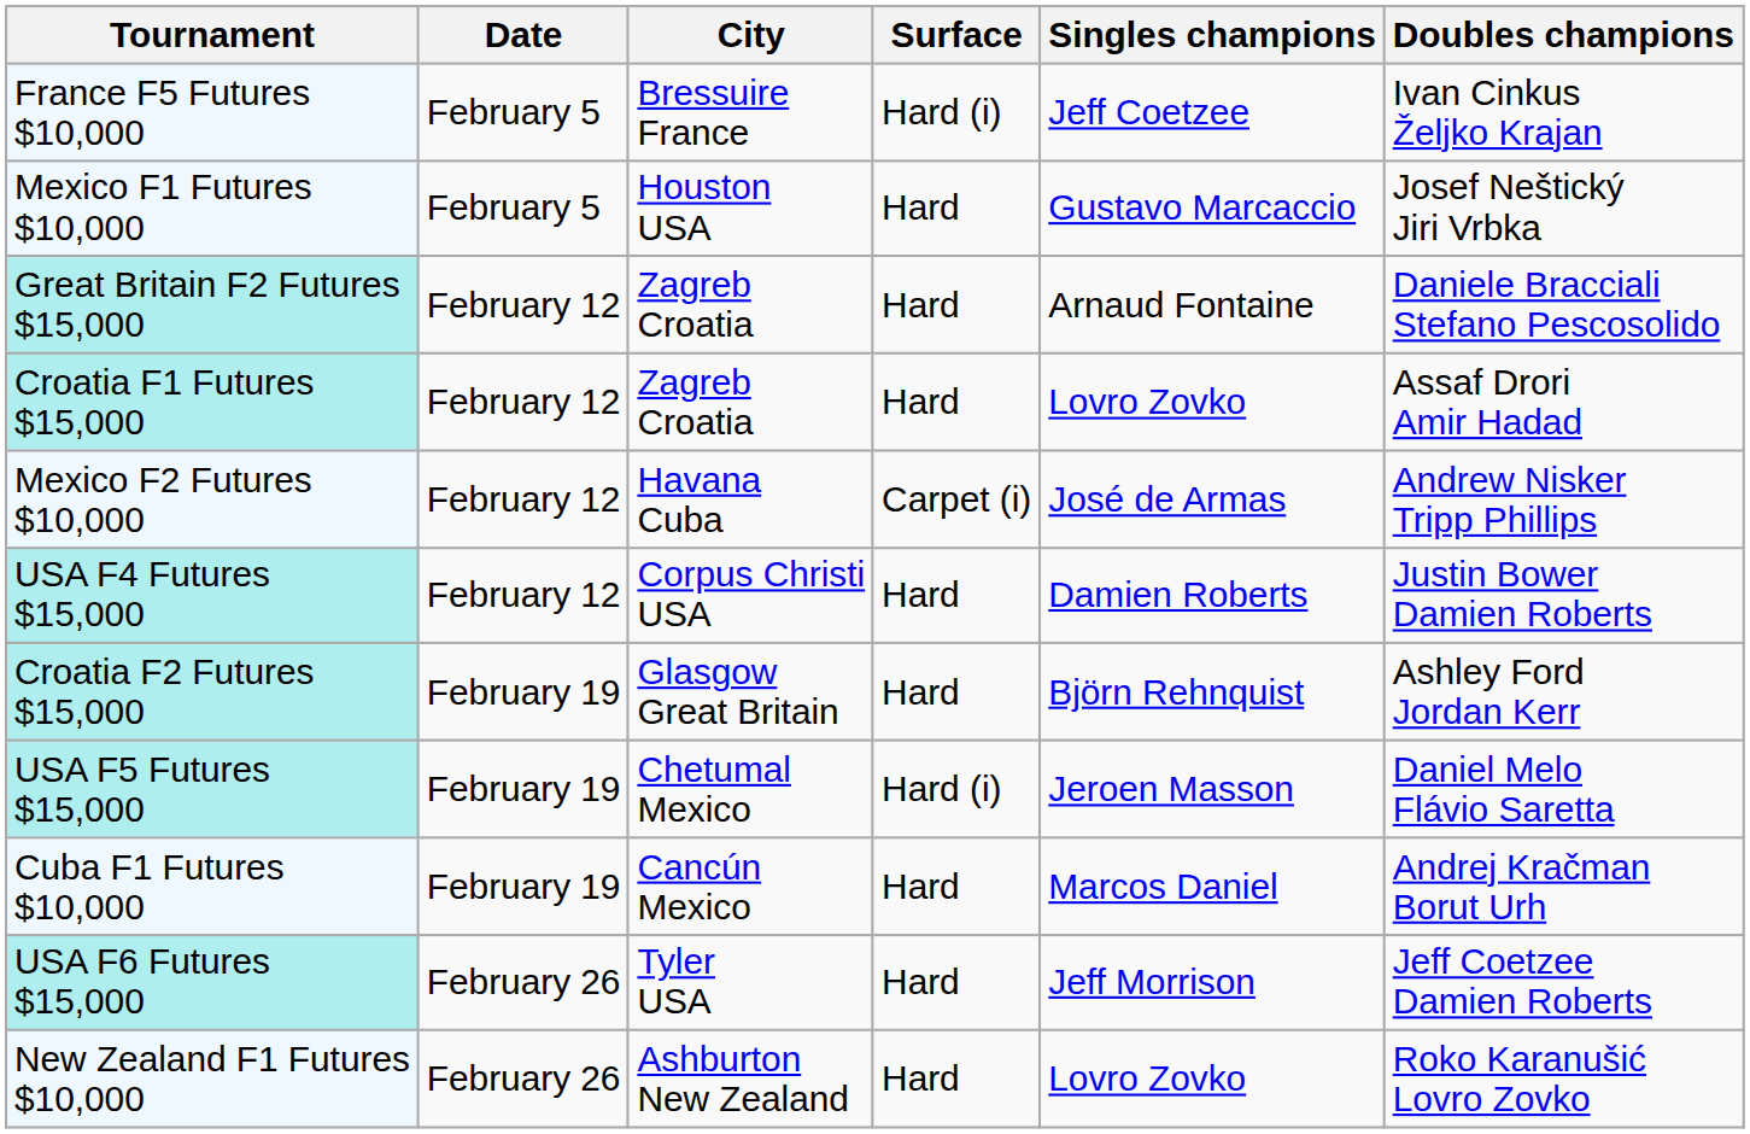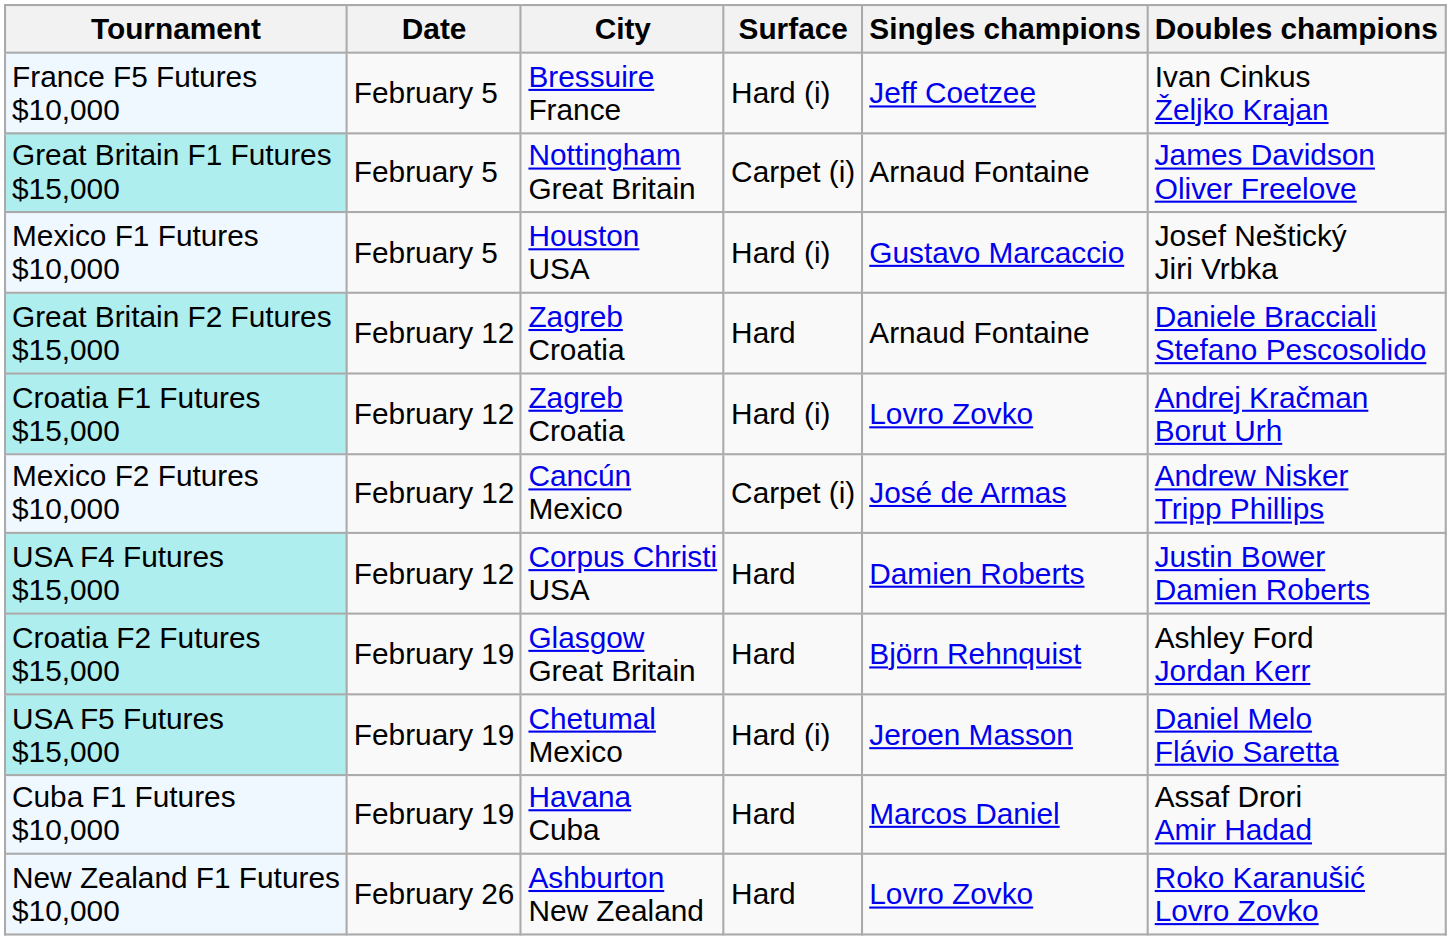 <table class="sortable wikitable" style="font-size:90%">
 <tr>
 <th>Tournament</th>
 <th>Date</th>
 <th>City</th>
 <th>Surface</th>
 <th>Singles champions</th>
 <th>Doubles champions</th>
 </tr>
 <tr>
 <td style="background:#f0f8ff;">France F5 Futures<br>$10,000</td>
 <td>February 5</td>
 <td><a href='#'>Bressuire</a><br>France</td>
 <td>Hard (i)</td>
 <td> <a href='#'>Jeff Coetzee</a></td>
 <td> Ivan Cinkus <br> <a href='#'>Željko Krajan</a></td>
 </tr>
 <tr>
+<td style="background:#afeeee;">Great Britain F1 Futures<br>$15,000</td>
+<td>February 5</td>
+<td><a href='#'>Nottingham</a><br>Great Britain</td>
+<td>Carpet (i)</td>
+<td> Arnaud Fontaine</td>
+<td> <a href='#'>James Davidson</a> <br> <a href='#'>Oliver Freelove</a></td>
+</tr>
+<tr>
 <td style="background:#f0f8ff;">Mexico F1 Futures<br>$10,000</td>
 <td>February 5</td>
 <td><a href='#'>Houston</a><br>USA</td>
-<td>Hard</td>
+<td>Hard (i)</td>
 <td> <a href='#'>Gustavo Marcaccio</a></td>
 <td> Josef Neštický <br> Jiri Vrbka</td>
 </tr>
 <tr>
 <td style="background:#afeeee;">Great Britain F2 Futures<br>$15,000</td>
 <td>February 12</td>
 <td><a href='#'>Zagreb</a><br>Croatia</td>
 <td>Hard</td>
 <td> Arnaud Fontaine</td>
 <td> <a href='#'>Daniele Bracciali</a> <br> <a href='#'>Stefano Pescosolido</a></td>
 </tr>
 <tr>
 <td style="background:#afeeee;">Croatia F1 Futures<br>$15,000</td>
 <td>February 12</td>
 <td><a href='#'>Zagreb</a><br>Croatia</td>
-<td>Hard</td>
+<td>Hard (i)</td>
 <td> <a href='#'>Lovro Zovko</a></td>
-<td> Assaf Drori <br> <a href='#'>Amir Hadad</a></td>
+<td> <a href='#'>Andrej Kračman</a> <br> <a href='#'>Borut Urh</a></td>
 </tr>
 <tr>
 <td style="background:#f0f8ff;">Mexico F2 Futures<br>$10,000</td>
 <td>February 12</td>
-<td><a href='#'>Havana</a><br>Cuba</td>
+<td><a href='#'>Cancún</a><br>Mexico</td>
 <td>Carpet (i)</td>
 <td> <a href='#'>José de Armas</a></td>
 <td> <a href='#'>Andrew Nisker</a> <br> <a href='#'>Tripp Phillips</a></td>
 </tr>
 <tr>
 <td style="background:#afeeee;">USA F4 Futures<br>$15,000</td>
 <td>February 12</td>
 <td><a href='#'>Corpus Christi</a><br>USA</td>
 <td>Hard</td>
 <td> <a href='#'>Damien Roberts</a></td>
 <td> <a href='#'>Justin Bower</a> <br> <a href='#'>Damien Roberts</a></td>
 </tr>
 <tr>
 <td style="background:#afeeee;">Croatia F2 Futures<br>$15,000</td>
 <td>February 19</td>
 <td><a href='#'>Glasgow</a><br>Great Britain</td>
 <td>Hard</td>
 <td> <a href='#'>Björn Rehnquist</a></td>
 <td> Ashley Ford <br> <a href='#'>Jordan Kerr</a></td>
 </tr>
 <tr>
 <td style="background:#afeeee;">USA F5 Futures<br>$15,000</td>
 <td>February 19</td>
 <td><a href='#'>Chetumal</a><br>Mexico</td>
 <td>Hard (i)</td>
 <td> <a href='#'>Jeroen Masson</a></td>
 <td> <a href='#'>Daniel Melo</a> <br> <a href='#'>Flávio Saretta</a></td>
 </tr>
 <tr>
 <td style="background:#f0f8ff;">Cuba F1 Futures<br>$10,000</td>
 <td>February 19</td>
-<td><a href='#'>Cancún</a><br>Mexico</td>
+<td><a href='#'>Havana</a><br>Cuba</td>
 <td>Hard</td>
 <td> <a href='#'>Marcos Daniel</a></td>
-<td> <a href='#'>Andrej Kračman</a> <br> <a href='#'>Borut Urh</a></td>
-</tr>
-<tr>
-<td style="background:#afeeee;">USA F6 Futures<br>$15,000</td>
-<td>February 26</td>
-<td><a href='#'>Tyler</a><br>USA</td>
-<td>Hard</td>
-<td> <a href='#'>Jeff Morrison</a></td>
-<td> <a href='#'>Jeff Coetzee</a> <br> <a href='#'>Damien Roberts</a></td>
+<td> Assaf Drori <br> <a href='#'>Amir Hadad</a></td>
 </tr>
 <tr>
 <td style="background:#f0f8ff;">New Zealand F1 Futures<br>$10,000</td>
 <td>February 26</td>
 <td><a href='#'>Ashburton</a><br>New Zealand</td>
 <td>Hard</td>
 <td> <a href='#'>Lovro Zovko</a></td>
 <td> <a href='#'>Roko Karanušić</a> <br> <a href='#'>Lovro Zovko</a></td>
 </tr>
 </table>
